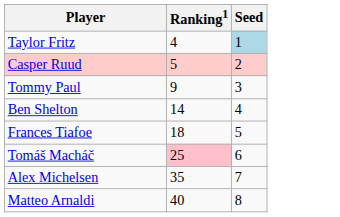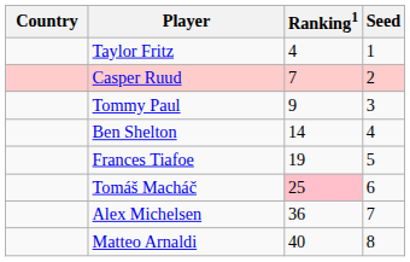 <table class="sortable wikitable">
 <tr>
+<th width="70">Country</th>
 <th width="175">Player</th>
 <th>Ranking<sup>1</sup></th>
 <th>Seed</th>
 </tr>
 <tr>
+<td></td>
 <td><a href='#'>Taylor Fritz</a></td>
 <td>4</td>
-<td style="background: lightblue;">1</td>
+<td>1</td>
 </tr>
 <tr bgcolor=#fcc>
+<td></td>
 <td><a href='#'>Casper Ruud</a></td>
-<td>5</td>
+<td>7</td>
 <td>2</td>
 </tr>
 <tr>
+<td></td>
 <td><a href='#'>Tommy Paul</a></td>
 <td>9</td>
 <td>3</td>
 </tr>
 <tr>
+<td></td>
 <td><a href='#'>Ben Shelton</a></td>
 <td>14</td>
 <td>4</td>
 </tr>
 <tr>
+<td></td>
 <td><a href='#'>Frances Tiafoe</a></td>
-<td>18</td>
+<td>19</td>
 <td>5</td>
 </tr>
 <tr>
+<td></td>
 <td><a href='#'>Tomáš Macháč</a></td>
 <td style="background: pink;">25</td>
 <td>6</td>
 </tr>
 <tr>
+<td></td>
 <td><a href='#'>Alex Michelsen</a></td>
-<td>35</td>
+<td>36</td>
 <td>7</td>
 </tr>
 <tr>
+<td></td>
 <td><a href='#'>Matteo Arnaldi</a></td>
 <td>40</td>
 <td>8</td>
 </tr>
 </table>
